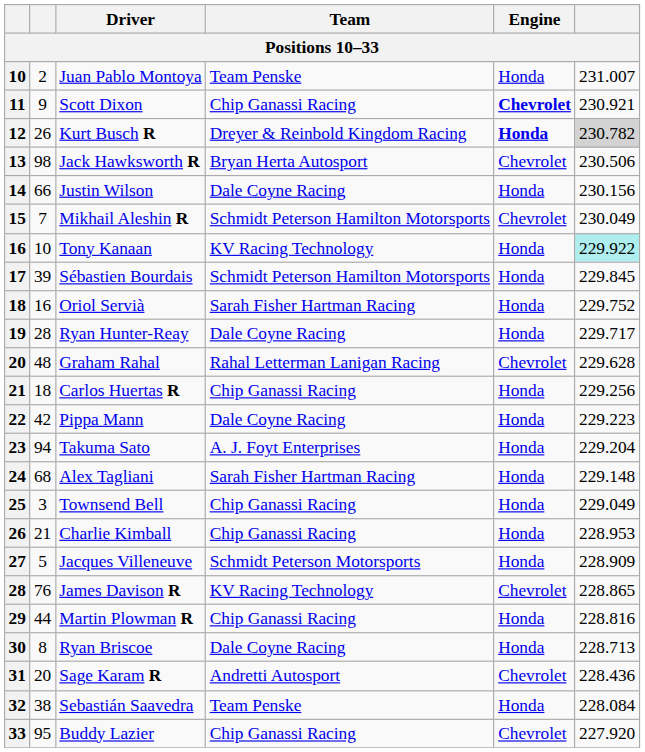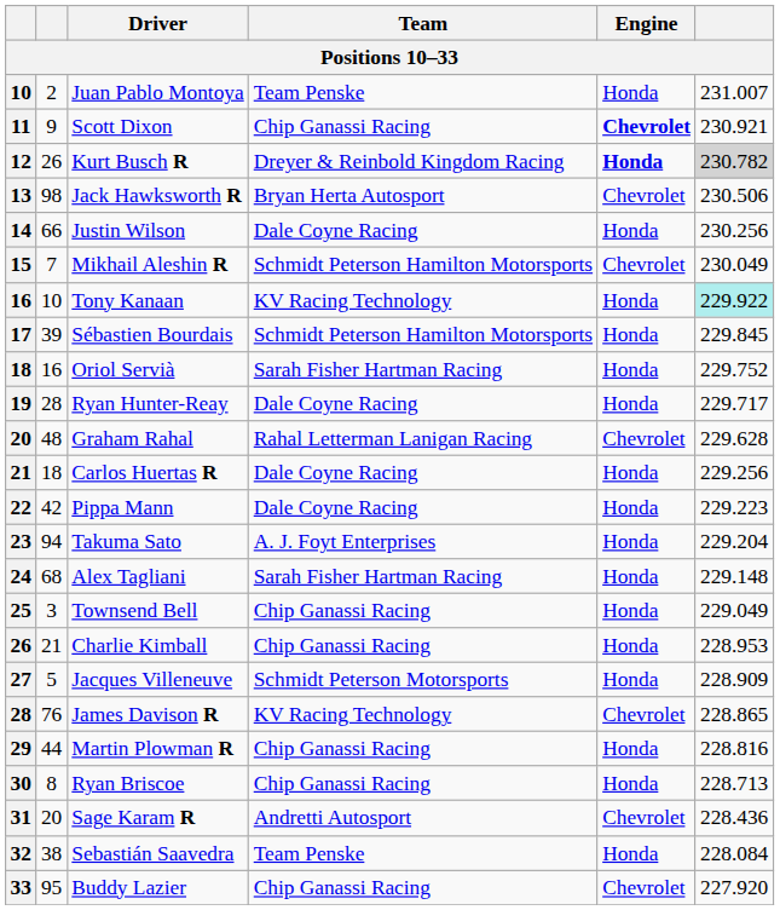 <table class="wikitable" style="font-size:95%;">
 <tr>
 <th></th>
 <th></th>
 <th>Driver</th>
 <th>Team</th>
 <th>Engine</th>
 <th></th>
 </tr>
 <tr>
 <th colspan=9>Positions 10–33</th>
 </tr>
 <tr>
 <th>10</th>
 <td align=center>2</td>
 <td> <a href='#'>Juan Pablo Montoya</a></td>
 <td><a href='#'>Team Penske</a></td>
 <td><a href='#'>Honda</a></td>
 <td align=center>231.007</td>
 </tr>
 <tr>
 <th>11</th>
 <td align=center>9</td>
 <td> <a href='#'>Scott Dixon</a></td>
 <td><a href='#'>Chip Ganassi Racing</a></td>
 <td><strong><a href='#'>Chevrolet</a></strong></td>
 <td align=center>230.921</td>
 </tr>
 <tr>
 <th>12</th>
 <td align=center>26</td>
 <td> <a href='#'>Kurt Busch</a> <strong><span>R</span></strong></td>
 <td><a href='#'>Dreyer & Reinbold Kingdom Racing</a></td>
 <td><strong><a href='#'>Honda</a></strong></td>
 <td align=center style="background: lightgrey;">230.782</td>
 </tr>
 <tr>
 <th>13</th>
 <td align=center>98</td>
 <td> <a href='#'>Jack Hawksworth</a> <strong><span>R</span></strong></td>
 <td><a href='#'>Bryan Herta Autosport</a></td>
 <td><a href='#'>Chevrolet</a></td>
 <td align=center>230.506</td>
 </tr>
 <tr>
 <th>14</th>
 <td align=center>66</td>
 <td> <a href='#'>Justin Wilson</a></td>
 <td><a href='#'>Dale Coyne Racing</a></td>
 <td><a href='#'>Honda</a></td>
-<td align=center>230.156</td>
+<td align=center>230.256</td>
 </tr>
 <tr>
 <th>15</th>
 <td align=center>7</td>
 <td> <a href='#'>Mikhail Aleshin</a> <strong><span>R</span></strong></td>
 <td><a href='#'>Schmidt Peterson Hamilton Motorsports</a></td>
 <td><a href='#'>Chevrolet</a></td>
 <td align=center>230.049</td>
 </tr>
 <tr>
 <th>16</th>
 <td align=center>10</td>
 <td> <a href='#'>Tony Kanaan</a></td>
 <td><a href='#'>KV Racing Technology</a></td>
 <td><a href='#'>Honda</a></td>
 <td align=center style="background: paleturquoise;">229.922</td>
 </tr>
 <tr>
 <th>17</th>
 <td align=center>39</td>
 <td> <a href='#'>Sébastien Bourdais</a></td>
 <td><a href='#'>Schmidt Peterson Hamilton Motorsports</a></td>
 <td><a href='#'>Honda</a></td>
 <td align=center>229.845</td>
 </tr>
 <tr>
 <th>18</th>
 <td align=center>16</td>
 <td> <a href='#'>Oriol Servià</a></td>
 <td><a href='#'>Sarah Fisher Hartman Racing</a></td>
 <td><a href='#'>Honda</a></td>
 <td align=center>229.752</td>
 </tr>
 <tr>
 <th>19</th>
 <td align=center>28</td>
 <td> <a href='#'>Ryan Hunter-Reay</a></td>
 <td><a href='#'>Dale Coyne Racing</a></td>
 <td><a href='#'>Honda</a></td>
 <td align=center>229.717</td>
 </tr>
 <tr>
 <th>20</th>
 <td align=center>48</td>
 <td> <a href='#'>Graham Rahal</a></td>
 <td><a href='#'>Rahal Letterman Lanigan Racing</a></td>
 <td><a href='#'>Chevrolet</a></td>
 <td align=center>229.628</td>
 </tr>
 <tr>
 <th>21</th>
 <td align=center>18</td>
 <td> <a href='#'>Carlos Huertas</a> <strong><span>R</span></strong></td>
-<td><a href='#'>Chip Ganassi Racing</a></td>
+<td><a href='#'>Dale Coyne Racing</a></td>
 <td><a href='#'>Honda</a></td>
 <td align=center>229.256</td>
 </tr>
 <tr>
 <th>22</th>
 <td align=center>42</td>
 <td> <a href='#'>Pippa Mann</a></td>
 <td><a href='#'>Dale Coyne Racing</a></td>
 <td><a href='#'>Honda</a></td>
 <td align=center>229.223</td>
 </tr>
 <tr>
 <th>23</th>
 <td align=center>94</td>
 <td> <a href='#'>Takuma Sato</a></td>
 <td><a href='#'>A. J. Foyt Enterprises</a></td>
 <td><a href='#'>Honda</a></td>
 <td align=center>229.204</td>
 </tr>
 <tr>
 <th>24</th>
 <td align=center>68</td>
 <td> <a href='#'>Alex Tagliani</a></td>
 <td><a href='#'>Sarah Fisher Hartman Racing</a></td>
 <td><a href='#'>Honda</a></td>
 <td align=center>229.148</td>
 </tr>
 <tr>
 <th>25</th>
 <td align=center>3</td>
 <td> <a href='#'>Townsend Bell</a></td>
 <td><a href='#'>Chip Ganassi Racing</a></td>
 <td><a href='#'>Honda</a></td>
 <td align=center>229.049</td>
 </tr>
 <tr>
 <th>26</th>
 <td align=center>21</td>
 <td> <a href='#'>Charlie Kimball</a></td>
 <td><a href='#'>Chip Ganassi Racing</a></td>
 <td><a href='#'>Honda</a></td>
 <td align=center>228.953</td>
 </tr>
 <tr>
 <th>27</th>
 <td align=center>5</td>
 <td> <a href='#'>Jacques Villeneuve</a></td>
 <td><a href='#'>Schmidt Peterson Motorsports</a></td>
 <td><a href='#'>Honda</a></td>
 <td align=center>228.909</td>
 </tr>
 <tr>
 <th>28</th>
 <td align=center>76</td>
 <td> <a href='#'>James Davison</a> <strong><span>R</span></strong></td>
 <td><a href='#'>KV Racing Technology</a></td>
 <td><a href='#'>Chevrolet</a></td>
 <td align=center>228.865</td>
 </tr>
 <tr>
 <th>29</th>
 <td align=center>44</td>
 <td> <a href='#'>Martin Plowman</a> <strong><span>R</span></strong></td>
 <td><a href='#'>Chip Ganassi Racing</a></td>
 <td><a href='#'>Honda</a></td>
 <td align=center>228.816</td>
 </tr>
 <tr>
 <th>30</th>
 <td align=center>8</td>
 <td> <a href='#'>Ryan Briscoe</a></td>
-<td><a href='#'>Dale Coyne Racing</a></td>
+<td><a href='#'>Chip Ganassi Racing</a></td>
 <td><a href='#'>Honda</a></td>
 <td align=center>228.713</td>
 </tr>
 <tr>
 <th>31</th>
 <td align=center>20</td>
 <td> <a href='#'>Sage Karam</a> <strong><span>R</span></strong></td>
 <td><a href='#'>Andretti Autosport</a></td>
 <td><a href='#'>Chevrolet</a></td>
 <td align=center>228.436</td>
 </tr>
 <tr>
 <th>32</th>
 <td align=center>38</td>
 <td> <a href='#'>Sebastián Saavedra</a></td>
 <td><a href='#'>Team Penske</a></td>
 <td><a href='#'>Honda</a></td>
 <td align=center>228.084</td>
 </tr>
 <tr>
 <th>33</th>
 <td align=center>95</td>
 <td> <a href='#'>Buddy Lazier</a></td>
 <td><a href='#'>Chip Ganassi Racing</a></td>
 <td><a href='#'>Chevrolet</a></td>
 <td align=center>227.920</td>
 </tr>
 </table>
